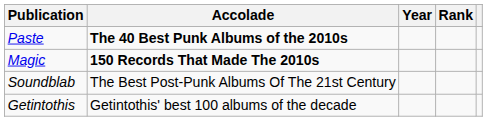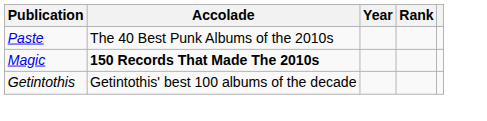 <table class="sortable wikitable">
 <tr>
 <th>Publication</th>
 <th>Accolade</th>
 <th>Year</th>
 <th>Rank</th>
 <th class="unsortable"></th>
 </tr>
 <tr>
 <td><em><a href='#'>Paste</a></em></td>
-<td><strong>The 40 Best Punk Albums of the 2010s</strong></td>
+<td>The 40 Best Punk Albums of the 2010s</td>
 <td></td>
 <td></td>
 <td></td>
 </tr>
 <tr>
 <td><em><a href='#'>Magic</a></em></td>
 <td><strong>150 Records That Made The 2010s</strong></td>
 <td></td>
 <td></td>
 <td></td>
 </tr>
 <tr>
-<td><em>Soundblab</em></td>
-<td>The Best Post-Punk Albums Of The 21st Century</td>
-<td></td>
-<td></td>
-<td></td>
-</tr>
-<tr>
 <td><em>Getintothis</em></td>
 <td>Getintothis' best 100 albums of the decade</td>
 <td></td>
 <td></td>
 <td></td>
 </tr>
 </table>
